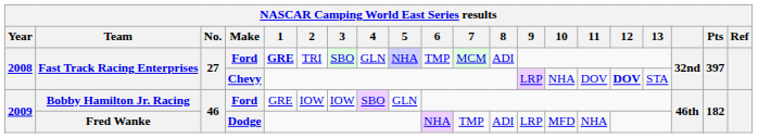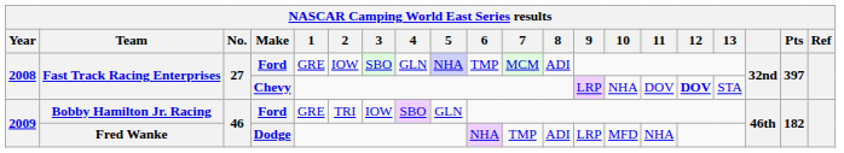 <table class="wikitable" style="text-align:center; font-size:75%">
 <tr>
 <th colspan=20><a href='#'>NASCAR Camping World East Series</a> results</th>
 </tr>
 <tr>
 <th>Year</th>
 <th>Team</th>
 <th>No.</th>
 <th>Make</th>
 <th>1</th>
 <th>2</th>
 <th>3</th>
 <th>4</th>
 <th>5</th>
 <th>6</th>
 <th>7</th>
 <th>8</th>
 <th>9</th>
 <th>10</th>
 <th>11</th>
 <th>12</th>
 <th>13</th>
 <th></th>
 <th>Pts</th>
 <th>Ref</th>
 </tr>
 <tr>
 <th rowspan=2><a href='#'>2008</a></th>
 <th rowspan=2><a href='#'>Fast Track Racing Enterprises</a></th>
 <th rowspan=2>27</th>
 <th><a href='#'>Ford</a></th>
-<td><strong><a href='#'>GRE</a></strong></td>
-<td><a href='#'>TRI</a></td>
+<td><a href='#'>GRE</a></td>
+<td><a href='#'>IOW</a></td>
 <td style="background:#DFFFDF;"><a href='#'>SBO</a><br></td>
 <td><a href='#'>GLN</a></td>
 <td style="background:#CFCFFF;"><a href='#'>NHA</a><br></td>
 <td><a href='#'>TMP</a></td>
 <td style="background:#DFFFDF;"><a href='#'>MCM</a><br></td>
 <td><a href='#'>ADI</a></td>
 <td colspan=5></td>
 <th rowspan=2>32nd</th>
 <th rowspan=2>397</th>
 <th rowspan=2></th>
 </tr>
 <tr>
 <th><a href='#'>Chevy</a></th>
 <td colspan=8></td>
 <td style="background:#EFCFFF;"><a href='#'>LRP</a><br></td>
 <td><a href='#'>NHA</a></td>
 <td><a href='#'>DOV</a></td>
 <td><strong><a href='#'>DOV</a></strong></td>
 <td><a href='#'>STA</a></td>
 </tr>
 <tr>
 <th rowspan=2><a href='#'>2009</a></th>
 <th><a href='#'>Bobby Hamilton Jr. Racing</a></th>
 <th rowspan=2>46</th>
 <th><a href='#'>Ford</a></th>
 <td><a href='#'>GRE</a></td>
-<td><a href='#'>IOW</a></td>
+<td><a href='#'>TRI</a></td>
 <td><a href='#'>IOW</a></td>
 <td style="background:#EFCFFF;"><a href='#'>SBO</a><br></td>
 <td><a href='#'>GLN</a></td>
 <td colspan=8></td>
 <th rowspan=2>46th</th>
 <th rowspan=2>182</th>
 <th rowspan=2></th>
 </tr>
 <tr>
 <th>Fred Wanke</th>
 <th><a href='#'>Dodge</a></th>
 <td colspan=5></td>
 <td style="background:#EFCFFF;"><a href='#'>NHA</a><br></td>
 <td><a href='#'>TMP</a></td>
 <td><a href='#'>ADI</a></td>
 <td><a href='#'>LRP</a></td>
 <td><a href='#'>MFD</a></td>
 <td><a href='#'>NHA</a></td>
 <td colspan=2></td>
 </tr>
 </table>
